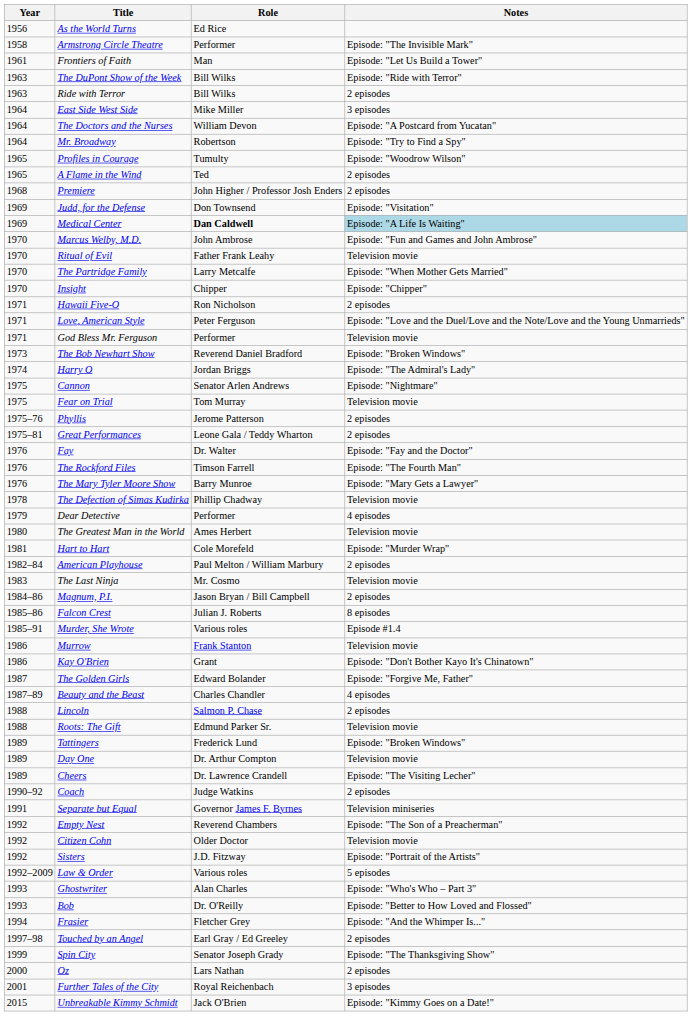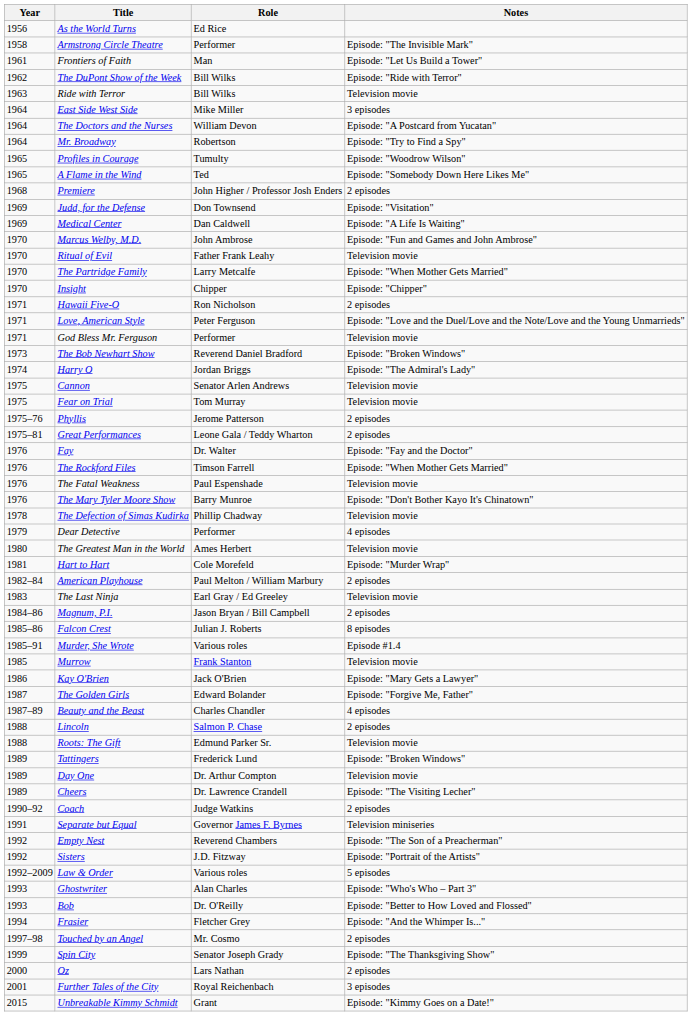 <table class="wikitable sortable">
 <tr>
 <th>Year</th>
 <th>Title</th>
 <th>Role</th>
 <th>Notes</th>
 </tr>
 <tr>
 <td>1956</td>
 <td><em><a href='#'>As the World Turns</a></em></td>
 <td>Ed Rice</td>
 <td></td>
 </tr>
 <tr>
 <td>1958</td>
 <td><em><a href='#'>Armstrong Circle Theatre</a></em></td>
 <td>Performer</td>
 <td>Episode: "The Invisible Mark"</td>
 </tr>
 <tr>
 <td>1961</td>
 <td><em>Frontiers of Faith</em></td>
 <td>Man</td>
 <td>Episode: "Let Us Build a Tower"</td>
 </tr>
 <tr>
-<td>1963</td>
+<td>1962</td>
 <td><em><a href='#'>The DuPont Show of the Week</a></em></td>
 <td>Bill Wilks</td>
 <td>Episode: "Ride with Terror"</td>
 </tr>
 <tr>
 <td>1963</td>
 <td><em>Ride with Terror</em></td>
 <td>Bill Wilks</td>
-<td>2 episodes</td>
+<td>Television movie</td>
 </tr>
 <tr>
 <td>1964</td>
 <td><em><a href='#'>East Side West Side</a></em></td>
 <td>Mike Miller</td>
 <td>3 episodes</td>
 </tr>
 <tr>
 <td>1964</td>
 <td><em><a href='#'>The Doctors and the Nurses</a></em></td>
 <td>William Devon</td>
 <td>Episode: "A Postcard from Yucatan"</td>
 </tr>
 <tr>
 <td>1964</td>
 <td><em><a href='#'>Mr. Broadway</a></em></td>
 <td>Robertson</td>
 <td>Episode: "Try to Find a Spy"</td>
 </tr>
 <tr>
 <td>1965</td>
 <td><em><a href='#'>Profiles in Courage</a></em></td>
 <td>Tumulty</td>
 <td>Episode: "Woodrow Wilson"</td>
 </tr>
 <tr>
 <td>1965</td>
 <td><em><a href='#'>A Flame in the Wind</a></em></td>
 <td>Ted</td>
-<td>2 episodes</td>
+<td>Episode: "Somebody Down Here Likes Me"</td>
 </tr>
 <tr>
 <td>1968</td>
 <td><em><a href='#'>Premiere</a></em></td>
 <td>John Higher / Professor Josh Enders</td>
 <td>2 episodes</td>
 </tr>
 <tr>
 <td>1969</td>
 <td><em><a href='#'>Judd, for the Defense</a></em></td>
 <td>Don Townsend</td>
 <td>Episode: "Visitation"</td>
 </tr>
 <tr>
 <td>1969</td>
 <td><em><a href='#'>Medical Center</a></em></td>
-<td><strong>Dan Caldwell</strong></td>
-<td style="background: lightblue;">Episode: "A Life Is Waiting"</td>
+<td>Dan Caldwell</td>
+<td>Episode: "A Life Is Waiting"</td>
 </tr>
 <tr>
 <td>1970</td>
 <td><em><a href='#'>Marcus Welby, M.D.</a></em></td>
 <td>John Ambrose</td>
 <td>Episode: "Fun and Games and John Ambrose"</td>
 </tr>
 <tr>
 <td>1970</td>
 <td><em><a href='#'>Ritual of Evil</a></em></td>
 <td>Father Frank Leahy</td>
 <td>Television movie</td>
 </tr>
 <tr>
 <td>1970</td>
 <td><em><a href='#'>The Partridge Family</a></em></td>
 <td>Larry Metcalfe</td>
 <td>Episode: "When Mother Gets Married"</td>
 </tr>
 <tr>
 <td>1970</td>
 <td><em><a href='#'>Insight</a></em></td>
 <td>Chipper</td>
 <td>Episode: "Chipper"</td>
 </tr>
 <tr>
 <td>1971</td>
 <td><em><a href='#'>Hawaii Five-O</a></em></td>
 <td>Ron Nicholson</td>
 <td>2 episodes</td>
 </tr>
 <tr>
 <td>1971</td>
 <td><em><a href='#'>Love, American Style</a></em></td>
 <td>Peter Ferguson</td>
 <td>Episode: "Love and the Duel/Love and the Note/Love and the Young Unmarrieds"</td>
 </tr>
 <tr>
 <td>1971</td>
 <td><em>God Bless Mr. Ferguson</em></td>
 <td>Performer</td>
 <td>Television movie</td>
 </tr>
 <tr>
 <td>1973</td>
 <td><em><a href='#'>The Bob Newhart Show</a></em></td>
 <td>Reverend Daniel Bradford</td>
 <td>Episode: "Broken Windows"</td>
 </tr>
 <tr>
 <td>1974</td>
 <td><em><a href='#'>Harry O</a></em></td>
 <td>Jordan Briggs</td>
 <td>Episode: "The Admiral's Lady"</td>
 </tr>
 <tr>
 <td>1975</td>
 <td><em><a href='#'>Cannon</a></em></td>
 <td>Senator Arlen Andrews</td>
-<td>Episode: "Nightmare"</td>
+<td>Television movie</td>
 </tr>
 <tr>
 <td>1975</td>
 <td><em><a href='#'>Fear on Trial</a></em></td>
 <td>Tom Murray</td>
 <td>Television movie</td>
 </tr>
 <tr>
 <td>1975–76</td>
 <td><em><a href='#'>Phyllis</a></em></td>
 <td>Jerome Patterson</td>
 <td>2 episodes</td>
 </tr>
 <tr>
 <td>1975–81</td>
 <td><em><a href='#'>Great Performances</a></em></td>
 <td>Leone Gala / Teddy Wharton</td>
 <td>2 episodes</td>
 </tr>
 <tr>
 <td>1976</td>
 <td><em><a href='#'>Fay</a></em></td>
 <td>Dr. Walter</td>
 <td>Episode: "Fay and the Doctor"</td>
 </tr>
 <tr>
 <td>1976</td>
 <td><em><a href='#'>The Rockford Files</a></em></td>
 <td>Timson Farrell</td>
-<td>Episode: "The Fourth Man"</td>
+<td>Episode: "When Mother Gets Married"</td>
+</tr>
+<tr>
+<td>1976</td>
+<td><em>The Fatal Weakness</em></td>
+<td>Paul Espenshade</td>
+<td>Television movie</td>
 </tr>
 <tr>
 <td>1976</td>
 <td><em><a href='#'>The Mary Tyler Moore Show</a></em></td>
 <td>Barry Munroe</td>
-<td>Episode: "Mary Gets a Lawyer"</td>
+<td>Episode: "Don't Bother Kayo It's Chinatown"</td>
 </tr>
 <tr>
 <td>1978</td>
 <td><em><a href='#'>The Defection of Simas Kudirka</a></em></td>
 <td>Phillip Chadway</td>
 <td>Television movie</td>
 </tr>
 <tr>
 <td>1979</td>
 <td><em>Dear Detective</em></td>
 <td>Performer</td>
 <td>4 episodes</td>
 </tr>
 <tr>
 <td>1980</td>
 <td><em>The Greatest Man in the World</em></td>
 <td>Ames Herbert</td>
 <td>Television movie</td>
 </tr>
 <tr>
 <td>1981</td>
 <td><em><a href='#'>Hart to Hart</a></em></td>
 <td>Cole Morefeld</td>
 <td>Episode: "Murder Wrap"</td>
 </tr>
 <tr>
 <td>1982–84</td>
 <td><em><a href='#'>American Playhouse</a></em></td>
 <td>Paul Melton / William Marbury</td>
 <td>2 episodes</td>
 </tr>
 <tr>
 <td>1983</td>
 <td><em>The Last Ninja</em></td>
-<td>Mr. Cosmo</td>
+<td>Earl Gray / Ed Greeley</td>
 <td>Television movie</td>
 </tr>
 <tr>
 <td>1984–86</td>
 <td><em><a href='#'>Magnum, P.I.</a></em></td>
 <td>Jason Bryan / Bill Campbell</td>
 <td>2 episodes</td>
 </tr>
 <tr>
 <td>1985–86</td>
 <td><em><a href='#'>Falcon Crest</a></em></td>
 <td>Julian J. Roberts</td>
 <td>8 episodes</td>
 </tr>
 <tr>
 <td>1985–91</td>
 <td><em><a href='#'>Murder, She Wrote</a></em></td>
 <td>Various roles</td>
 <td>Episode #1.4</td>
 </tr>
 <tr>
-<td>1986</td>
+<td>1985</td>
 <td><em><a href='#'>Murrow</a></em></td>
 <td><a href='#'>Frank Stanton</a></td>
 <td>Television movie</td>
 </tr>
 <tr>
 <td>1986</td>
 <td><em><a href='#'>Kay O'Brien</a></em></td>
-<td>Grant</td>
-<td>Episode: "Don't Bother Kayo It's Chinatown"</td>
+<td>Jack O'Brien</td>
+<td>Episode: "Mary Gets a Lawyer"</td>
 </tr>
 <tr>
 <td>1987</td>
 <td><em><a href='#'>The Golden Girls</a></em></td>
 <td>Edward Bolander</td>
 <td>Episode: "Forgive Me, Father"</td>
 </tr>
 <tr>
 <td>1987–89</td>
 <td><em><a href='#'>Beauty and the Beast</a></em></td>
 <td>Charles Chandler</td>
 <td>4 episodes</td>
 </tr>
 <tr>
 <td>1988</td>
 <td><em><a href='#'>Lincoln</a></em></td>
 <td><a href='#'>Salmon P. Chase</a></td>
 <td>2 episodes</td>
 </tr>
 <tr>
 <td>1988</td>
 <td><em><a href='#'>Roots: The Gift</a></em></td>
 <td>Edmund Parker Sr.</td>
 <td>Television movie</td>
 </tr>
 <tr>
 <td>1989</td>
 <td><em><a href='#'>Tattingers</a></em></td>
 <td>Frederick Lund</td>
 <td>Episode: "Broken Windows"</td>
 </tr>
 <tr>
 <td>1989</td>
 <td><em><a href='#'>Day One</a></em></td>
 <td>Dr. Arthur Compton</td>
 <td>Television movie</td>
 </tr>
 <tr>
 <td>1989</td>
 <td><em><a href='#'>Cheers</a></em></td>
 <td>Dr. Lawrence Crandell</td>
 <td>Episode: "The Visiting Lecher"</td>
 </tr>
 <tr>
 <td>1990–92</td>
 <td><em><a href='#'>Coach</a></em></td>
 <td>Judge Watkins</td>
 <td>2 episodes</td>
 </tr>
 <tr>
 <td>1991</td>
 <td><em><a href='#'>Separate but Equal</a></em></td>
 <td>Governor <a href='#'>James F. Byrnes</a></td>
 <td>Television miniseries</td>
 </tr>
 <tr>
 <td>1992</td>
 <td><em><a href='#'>Empty Nest</a></em></td>
 <td>Reverend Chambers</td>
 <td>Episode: "The Son of a Preacherman"</td>
 </tr>
 <tr>
 <td>1992</td>
-<td><em><a href='#'>Citizen Cohn</a></em></td>
-<td>Older Doctor</td>
-<td>Television movie</td>
-</tr>
-<tr>
-<td>1992</td>
 <td><em><a href='#'>Sisters</a></em></td>
 <td>J.D. Fitzway</td>
 <td>Episode: "Portrait of the Artists"</td>
 </tr>
 <tr>
 <td>1992–2009</td>
 <td><em><a href='#'>Law & Order</a></em></td>
 <td>Various roles</td>
 <td>5 episodes</td>
 </tr>
 <tr>
 <td>1993</td>
 <td><em><a href='#'>Ghostwriter</a></em></td>
 <td>Alan Charles</td>
 <td>Episode: "Who's Who – Part 3"</td>
 </tr>
 <tr>
 <td>1993</td>
 <td><em><a href='#'>Bob</a></em></td>
 <td>Dr. O'Reilly</td>
 <td>Episode: "Better to How Loved and Flossed"</td>
 </tr>
 <tr>
 <td>1994</td>
 <td><em><a href='#'>Frasier</a></em></td>
 <td>Fletcher Grey</td>
 <td>Episode: "And the Whimper Is..."</td>
 </tr>
 <tr>
 <td>1997–98</td>
 <td><em><a href='#'>Touched by an Angel</a></em></td>
-<td>Earl Gray / Ed Greeley</td>
+<td>Mr. Cosmo</td>
 <td>2 episodes</td>
 </tr>
 <tr>
 <td>1999</td>
 <td><em><a href='#'>Spin City</a></em></td>
 <td>Senator Joseph Grady</td>
 <td>Episode: "The Thanksgiving Show"</td>
 </tr>
 <tr>
 <td>2000</td>
 <td><em><a href='#'>Oz</a></em></td>
 <td>Lars Nathan</td>
 <td>2 episodes</td>
 </tr>
 <tr>
 <td>2001</td>
 <td><em><a href='#'>Further Tales of the City</a></em></td>
 <td>Royal Reichenbach</td>
 <td>3 episodes</td>
 </tr>
 <tr>
 <td>2015</td>
 <td><em><a href='#'>Unbreakable Kimmy Schmidt</a></em></td>
-<td>Jack O'Brien</td>
+<td>Grant</td>
 <td>Episode: "Kimmy Goes on a Date!"</td>
 </tr>
 </table>
